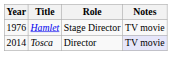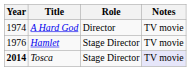 <table class=wikitable>
 <tr>
 <th>Year</th>
 <th>Title</th>
 <th>Role</th>
 <th>Notes</th>
 </tr>
 <tr>
+<td>1974</td>
+<td><em><a href='#'>A Hard God</a></em></td>
+<td>Director</td>
+<td>TV movie</td>
+</tr>
+<tr>
 <td>1976</td>
 <td><em><a href='#'>Hamlet</a></em></td>
 <td>Stage Director</td>
 <td>TV movie</td>
 </tr>
 <tr>
-<td>2014</td>
+<td><strong>2014</strong></td>
 <td><em>Tosca</em></td>
-<td>Director</td>
+<td>Stage Director</td>
 <td style="background: lavender;">TV movie</td>
 </tr>
 </table>
